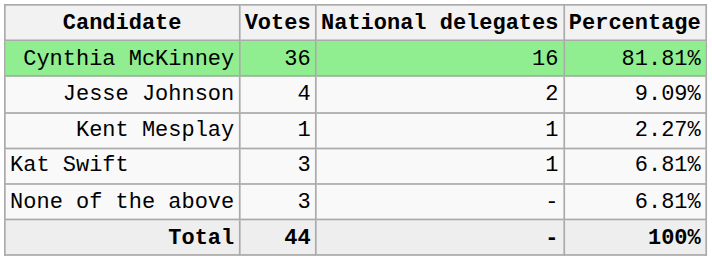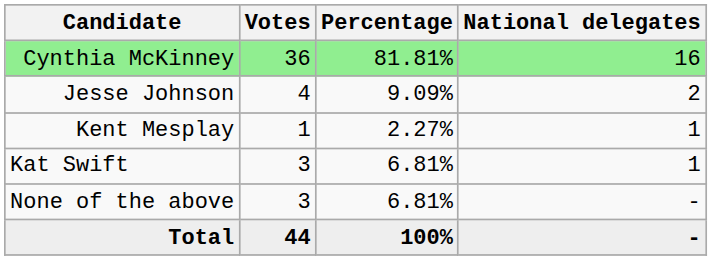 <table class="wikitable" style=" text-align:right;">
 <tr>
 <th>Candidate</th>
 <th>Votes</th>
+<th>Percentage</th>
 <th>National delegates</th>
-<th>Percentage</th>
 </tr>
 <tr style="background:lightgreen;">
 <td>Cynthia McKinney</td>
 <td>36</td>
+<td>81.81%</td>
 <td>16</td>
-<td>81.81%</td>
 </tr>
 <tr>
 <td>Jesse Johnson</td>
 <td>4</td>
+<td>9.09%</td>
 <td>2</td>
-<td>9.09%</td>
 </tr>
 <tr>
 <td>Kent Mesplay</td>
 <td>1</td>
+<td>2.27%</td>
 <td>1</td>
-<td>2.27%</td>
 </tr>
 <tr>
 <td style="text-align:left;">Kat Swift</td>
 <td>3</td>
+<td>6.81%</td>
 <td>1</td>
-<td>6.81%</td>
 </tr>
 <tr>
 <td style="text-align:left;">None of the above</td>
 <td>3</td>
+<td>6.81%</td>
 <td>-</td>
-<td>6.81%</td>
 </tr>
 <tr style="background:#eee;">
 <td style="margin-right:0.50px"><strong>Total</strong></td>
 <td style="margin-right:0.50px"><strong>44</strong></td>
+<td style="margin-right:0.50px"><strong>100%</strong></td>
 <td style="margin-right:0.50px"><strong>-</strong></td>
-<td style="margin-right:0.50px"><strong>100%</strong></td>
 </tr>
 </table>
